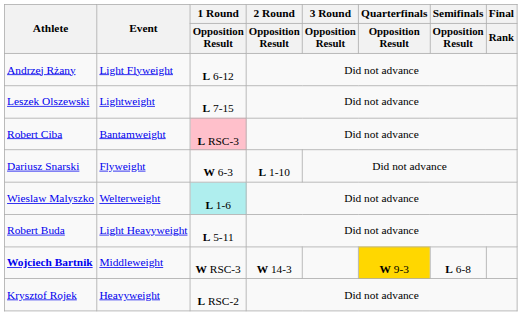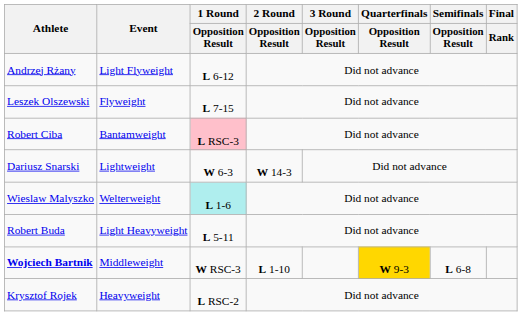 <table class="wikitable" style="font-size:90%">
 <tr>
 <th rowspan="2">Athlete</th>
 <th rowspan="2">Event</th>
 <th>1 Round</th>
 <th>2 Round</th>
 <th>3 Round</th>
 <th>Quarterfinals</th>
 <th>Semifinals</th>
 <th colspan=2>Final</th>
 </tr>
 <tr style="font-size:95%">
 <th>Opposition<br>Result</th>
 <th>Opposition<br>Result</th>
 <th>Opposition<br>Result</th>
 <th>Opposition<br>Result</th>
 <th>Opposition<br>Result</th>
 <th>Rank</th>
 </tr>
 <tr align=center>
 <td align=left><a href='#'>Andrzej Rżany</a></td>
 <td align=left><a href='#'>Light Flyweight</a></td>
 <td><br><strong>L</strong> 6-12</td>
 <td colspan=5>Did not advance</td>
 </tr>
 <tr align=center>
 <td align=left><a href='#'>Leszek Olszewski</a></td>
-<td align=left><a href='#'>Lightweight</a></td>
+<td align=left><a href='#'>Flyweight</a></td>
 <td><br><strong>L</strong> 7-15</td>
 <td colspan=5>Did not advance</td>
 </tr>
 <tr align=center>
 <td align=left><a href='#'>Robert Ciba</a></td>
 <td align=left><a href='#'>Bantamweight</a></td>
 <td style="background: pink;"><br><strong>L</strong> RSC-3</td>
 <td colspan=5>Did not advance</td>
 </tr>
 <tr align=center>
 <td align=left><a href='#'>Dariusz Snarski</a></td>
-<td align=left><a href='#'>Flyweight</a></td>
+<td align=left><a href='#'>Lightweight</a></td>
 <td><br><strong>W</strong> 6-3</td>
-<td><br><strong>L</strong> 1-10</td>
+<td><br><strong>W</strong> 14-3</td>
 <td colspan=5>Did not advance</td>
 </tr>
 <tr align=center>
 <td align=left><a href='#'>Wieslaw Malyszko</a></td>
 <td align=left><a href='#'>Welterweight</a></td>
 <td style="background: paleturquoise;"><br><strong>L</strong> 1-6</td>
 <td colspan=6>Did not advance</td>
 </tr>
 <tr align=center>
 <td align=left><a href='#'>Robert Buda</a></td>
 <td align=left><a href='#'>Light Heavyweight</a></td>
 <td><br><strong>L</strong> 5-11</td>
 <td colspan=6>Did not advance</td>
 </tr>
 <tr align=center>
 <td align=left><strong><a href='#'>Wojciech Bartnik</a></strong></td>
 <td align=left><a href='#'>Middleweight</a></td>
 <td><br><strong>W</strong> RSC-3</td>
-<td><br><strong>W</strong> 14-3</td>
+<td><br><strong>L</strong> 1-10</td>
 <td></td>
 <td style="background: gold;"><br><strong>W</strong> 9-3</td>
 <td><br><strong>L</strong> 6-8</td>
 <td></td>
 </tr>
 <tr align=center>
 <td align=left><a href='#'>Krysztof Rojek</a></td>
 <td align=left><a href='#'>Heavyweight</a></td>
 <td><br><strong>L</strong> RSC-2</td>
 <td colspan=5>Did not advance</td>
 </tr>
 </table>
